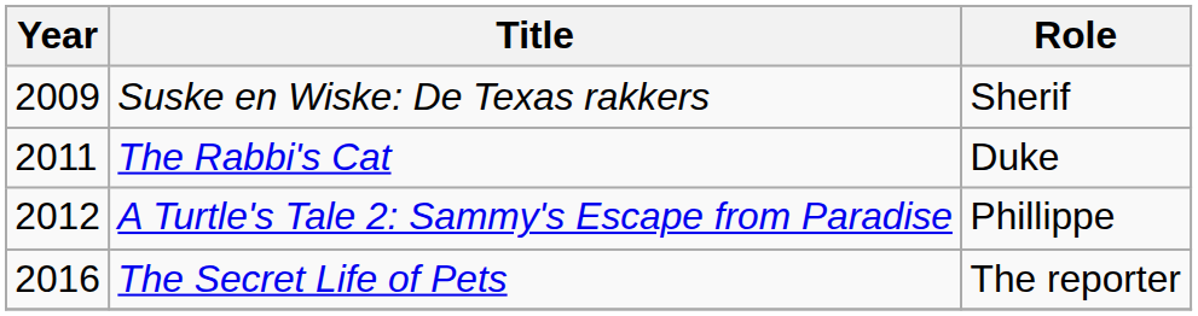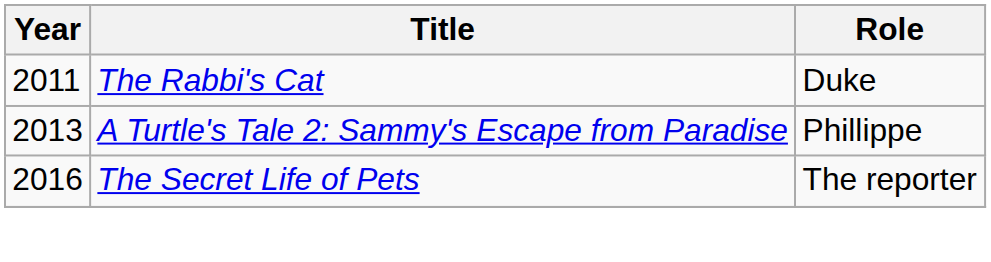 <table class="wikitable">
 <tr>
 <th>Year</th>
 <th>Title</th>
 <th>Role</th>
 </tr>
 <tr>
-<td>2009</td>
-<td><em>Suske en Wiske: De Texas rakkers</em></td>
-<td>Sherif</td>
-</tr>
-<tr>
 <td>2011</td>
 <td><em><a href='#'>The Rabbi's Cat</a></em></td>
 <td>Duke</td>
 </tr>
 <tr>
-<td>2012</td>
+<td>2013</td>
 <td><em><a href='#'>A Turtle's Tale 2: Sammy's Escape from Paradise</a></em></td>
 <td>Phillippe</td>
 </tr>
 <tr>
 <td>2016</td>
 <td><em><a href='#'>The Secret Life of Pets</a></em></td>
 <td>The reporter</td>
 </tr>
 <tr>
 </tr>
 </table>
